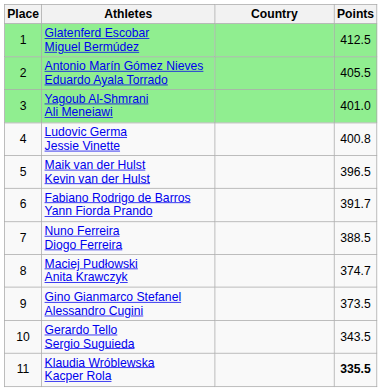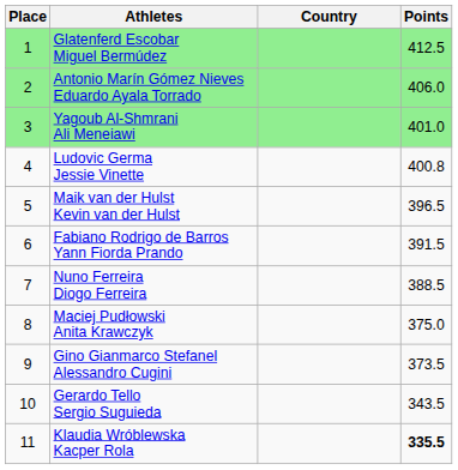 <table class="wikitable">
 <tr>
 <th>Place</th>
 <th width=220px>Athletes</th>
 <th width=150px>Country</th>
 <th>Points</th>
 </tr>
 <tr bgcolor=lightgreen>
 <td align=center>1</td>
 <td><a href='#'>Glatenferd Escobar</a><br><a href='#'>Miguel Bermúdez</a></td>
 <td></td>
 <td align=center>412.5</td>
 </tr>
 <tr bgcolor=lightgreen>
 <td align=center>2</td>
 <td><a href='#'>Antonio Marín Gómez Nieves</a><br><a href='#'>Eduardo Ayala Torrado</a></td>
 <td></td>
-<td align=center>405.5</td>
+<td align=center>406.0</td>
 </tr>
 <tr bgcolor=lightgreen>
 <td align=center>3</td>
 <td><a href='#'>Yagoub Al-Shmrani</a><br><a href='#'>Ali Meneiawi</a></td>
 <td></td>
 <td align=center>401.0</td>
 </tr>
 <tr>
 <td align=center>4</td>
 <td><a href='#'>Ludovic Germa</a><br><a href='#'>Jessie Vinette</a></td>
 <td></td>
 <td align=center>400.8</td>
 </tr>
 <tr>
 <td align=center>5</td>
 <td><a href='#'>Maik van der Hulst</a><br><a href='#'>Kevin van der Hulst</a></td>
 <td></td>
 <td align=center>396.5</td>
 </tr>
 <tr>
 <td align=center>6</td>
 <td><a href='#'>Fabiano Rodrigo de Barros</a><br><a href='#'>Yann Fiorda Prando</a></td>
 <td></td>
-<td align=center>391.7</td>
+<td align=center>391.5</td>
 </tr>
 <tr>
 <td align=center>7</td>
 <td><a href='#'>Nuno Ferreira</a><br><a href='#'>Diogo Ferreira</a></td>
 <td></td>
 <td align=center>388.5</td>
 </tr>
 <tr>
 <td align=center>8</td>
 <td><a href='#'>Maciej Pudłowski</a><br><a href='#'>Anita Krawczyk</a></td>
 <td></td>
-<td align=center>374.7</td>
+<td align=center>375.0</td>
 </tr>
 <tr>
 <td align=center>9</td>
 <td><a href='#'>Gino Gianmarco Stefanel</a><br><a href='#'>Alessandro Cugini</a></td>
 <td></td>
 <td align=center>373.5</td>
 </tr>
 <tr>
 <td align=center>10</td>
 <td><a href='#'>Gerardo Tello</a><br><a href='#'>Sergio Suguieda</a></td>
 <td></td>
 <td align=center>343.5</td>
 </tr>
 <tr>
 <td align=center>11</td>
 <td><a href='#'>Klaudia Wróblewska</a><br><a href='#'>Kacper Rola</a></td>
 <td></td>
 <td align=center><strong>335.5</strong></td>
 </tr>
 </table>
